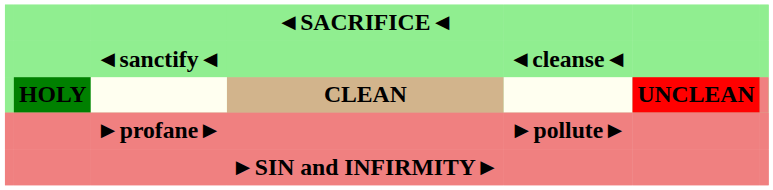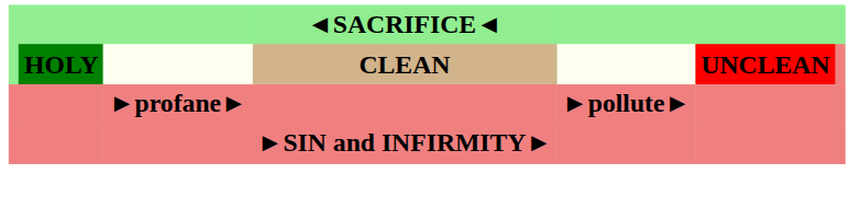 <table class="wikitable" align=right style="text-align:center; border:1px white;">
 <tr style="border:1px white; background:Lightgreen;">
 <td style="border:1px white; background:Lightgreen;"></td>
 <td style="border:1px white; background:Lightgreen;"></td>
 <td style="border:1px white; background:Lightgreen;"></td>
 <td style="border:1px white; background:Lightgreen;"><strong>◄SACRIFICE◄</strong></td>
 <td style="border:1px white; background:Lightgreen;"></td>
-<td style="border:1px white; background:Lightgreen;"></td>
-<td style="border:1px white; background:Lightgreen;"></td>
-</tr>
-<tr style="border:1px white; background:Lightgreen;" |>
-<td style="border:1px white; background:Lightgreen;"></td>
-<td style="border:1px white; background:Lightgreen;"></td>
-<td style="border:1px white; background:Lightgreen;"><strong>◄sanctify◄</strong></td>
-<td style="border:1px white; background:Lightgreen;"></td>
-<td style="border:1px white; background:Lightgreen;"><strong>◄cleanse◄</strong></td>
 <td style="border:1px white; background:Lightgreen;"></td>
 <td style="border:1px white; background:Lightgreen;"></td>
 </tr>
 <tr style="border:1px white; background:Lightgreen;" |>
 <td style="border:1px white; background:Lightgreen;"></td>
 <td style="border:1px white; background:green;"><strong>HOLY</strong></td>
 <td style="border:1px white; background:Ivory;"></td>
 <td style="border:1px white; background:tan;"><strong>CLEAN</strong></td>
 <td style="border:1px white; background:Ivory;"></td>
 <td style="border:1px white; background:red;"><strong>UNCLEAN</strong></td>
 <td style="border:1px white; background:Lightcoral;"></td>
 </tr>
 <tr style="border:1px white; background:Lightcoral;" |>
 <td style="border:1px white; background:Lightcoral;"></td>
 <td style="border:1px white; background:Lightcoral;"></td>
 <td style="border:1px white; background:Lightcoral;"><strong>►profane►</strong></td>
 <td style="border:1px white; background:Lightcoral;"></td>
 <td style="border:1px white; background:Lightcoral;"><strong>►pollute►</strong></td>
 <td style="border:1px white; background:Lightcoral;"></td>
 <td style="border:1px white; background:Lightcoral;"></td>
 </tr>
 <tr style="border:1px white; background:Lightcoral;" |>
 <td style="border:1px white; background:Lightcoral;"></td>
 <td style="border:1px white; background:Lightcoral;"></td>
 <td style="border:1px white; background:Lightcoral;"></td>
 <td style="border:1px white; background:Lightcoral;"><strong>►SIN and INFIRMITY►</strong></td>
 <td style="border:1px white; background:Lightcoral;"></td>
 <td style="border:1px white; background:Lightcoral;"></td>
 <td style="border:1px white; background:Lightcoral;"></td>
 </tr>
 </table>
